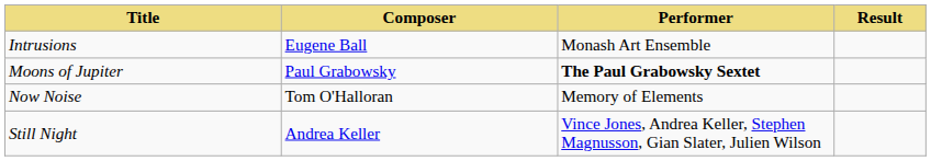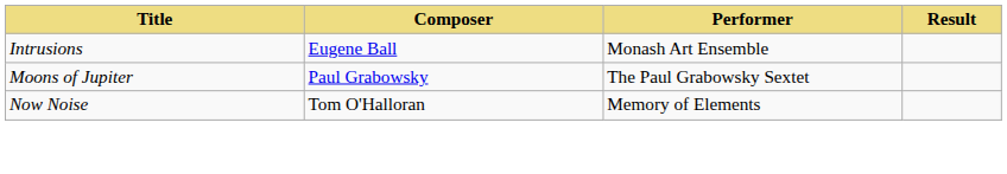 <table class="wikitable" width=100%>
 <tr>
 <th style="width:30%;background:#EEDD82;">Title</th>
 <th style="width:30%;background:#EEDD82;">Composer</th>
 <th style="width:30%;background:#EEDD82;">Performer</th>
 <th style="width:10%;background:#EEDD82;">Result<br></th>
 </tr>
 <tr>
 <td><em>Intrusions</em></td>
 <td><a href='#'>Eugene Ball</a></td>
 <td>Monash Art Ensemble</td>
 <td></td>
 </tr>
 <tr>
 <td><em>Moons of Jupiter</em></td>
 <td><a href='#'>Paul Grabowsky</a></td>
-<td><strong>The Paul Grabowsky Sextet</strong></td>
+<td>The Paul Grabowsky Sextet</td>
 <td></td>
 </tr>
 <tr>
 <td><em>Now Noise</em></td>
 <td>Tom O'Halloran</td>
 <td>Memory of Elements</td>
 <td></td>
 </tr>
-<tr>
-<td><em>Still Night</em></td>
-<td><a href='#'>Andrea Keller</a></td>
-<td><a href='#'>Vince Jones</a>, Andrea Keller, <a href='#'>Stephen Magnusson</a>, Gian Slater, Julien Wilson</td>
-<td></td>
-</tr>
 </table>
